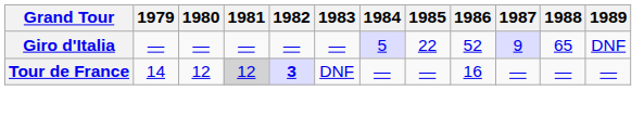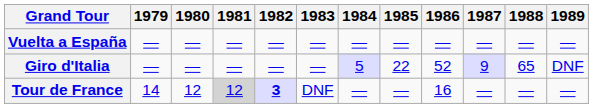 <table class="wikitable plainrowheaders">
 <tr>
 <th scope="col"><a href='#'>Grand Tour</a></th>
 <th scope="col">1979</th>
 <th scope="col">1980</th>
 <th scope="col">1981</th>
 <th scope="col">1982</th>
 <th scope="col">1983</th>
 <th scope="col">1984</th>
 <th scope="col">1985</th>
 <th scope="col">1986</th>
 <th scope="col">1987</th>
 <th scope="col">1988</th>
 <th scope="col">1989</th>
+</tr>
+<tr style="text-align:center;">
+<th scope="row"> <a href='#'>Vuelta a España</a></th>
+<td><a href='#'>—</a></td>
+<td><a href='#'>—</a></td>
+<td><a href='#'>—</a></td>
+<td><a href='#'>—</a></td>
+<td><a href='#'>—</a></td>
+<td><a href='#'>—</a></td>
+<td><a href='#'>—</a></td>
+<td><a href='#'>—</a></td>
+<td><a href='#'>—</a></td>
+<td><a href='#'>—</a></td>
+<td><a href='#'>—</a></td>
 </tr>
 <tr style="text-align:center;">
 <th scope="row"> <a href='#'>Giro d'Italia</a></th>
 <td><a href='#'>—</a></td>
 <td><a href='#'>—</a></td>
 <td><a href='#'>—</a></td>
 <td><a href='#'>—</a></td>
 <td><a href='#'>—</a></td>
 <td style="background:#ddf;"><a href='#'>5</a></td>
 <td><a href='#'>22</a></td>
 <td><a href='#'>52</a></td>
 <td style="background:#ddf;"><a href='#'>9</a></td>
 <td><a href='#'>65</a></td>
 <td><a href='#'>DNF</a></td>
 </tr>
 <tr style="text-align:center;">
 <th scope="row"> <a href='#'>Tour de France</a></th>
 <td><a href='#'>14</a></td>
 <td><a href='#'>12</a></td>
 <td style="background: lightgrey;"><a href='#'>12</a></td>
 <td style="background:#ddf;"><a href='#'><strong>3</strong></a></td>
 <td><a href='#'>DNF</a></td>
 <td><a href='#'>—</a></td>
 <td><a href='#'>—</a></td>
 <td><a href='#'>16</a></td>
 <td><a href='#'>—</a></td>
 <td><a href='#'>—</a></td>
 <td><a href='#'>—</a></td>
 </tr>
 </table>
